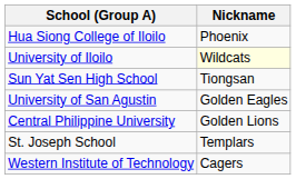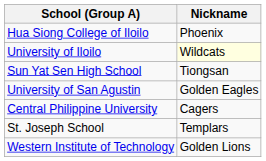 <table class="wikitable">
 <tr>
 <th>School (Group A)</th>
 <th>Nickname</th>
 </tr>
 <tr>
 <td><a href='#'>Hua Siong College of Iloilo</a></td>
 <td>Phoenix</td>
 </tr>
 <tr>
 <td><a href='#'>University of Iloilo</a></td>
 <td style="background: lightyellow;">Wildcats</td>
 </tr>
 <tr>
 <td><a href='#'>Sun Yat Sen High School</a></td>
 <td>Tiongsan</td>
 </tr>
 <tr>
 <td><a href='#'>University of San Agustin</a></td>
 <td>Golden Eagles</td>
 </tr>
 <tr>
 <td><a href='#'>Central Philippine University</a></td>
-<td>Golden Lions</td>
+<td>Cagers</td>
 </tr>
 <tr>
 <td>St. Joseph School</td>
 <td>Templars</td>
 </tr>
 <tr>
 <td><a href='#'>Western Institute of Technology</a></td>
-<td>Cagers</td>
+<td>Golden Lions</td>
 </tr>
 </table>
